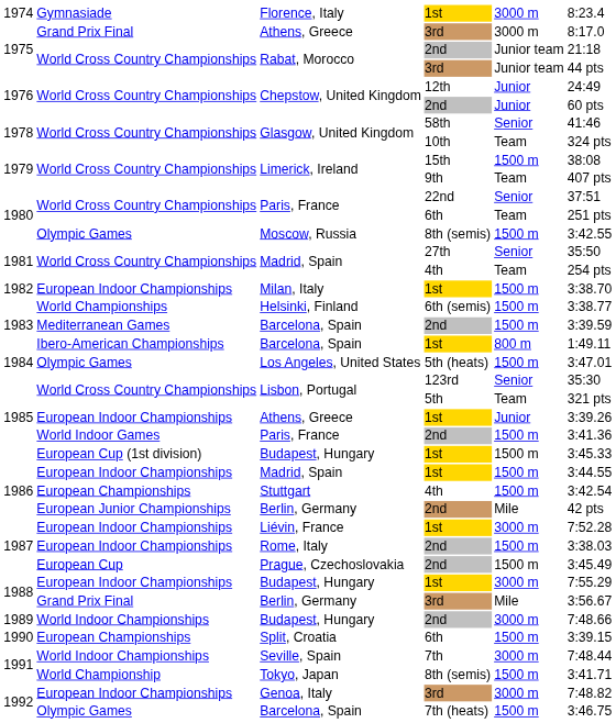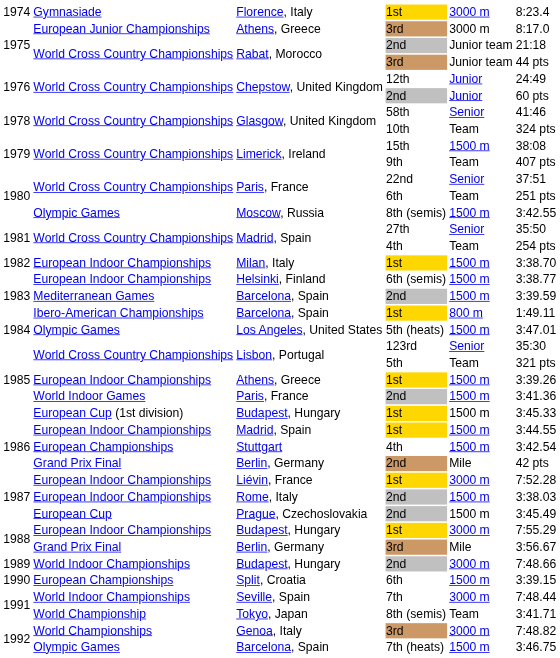 <table>
 <tr>
 <td>1974</td>
 <td><a href='#'>Gymnasiade</a></td>
 <td><a href='#'>Florence</a>, Italy</td>
 <td bgcolor=gold>1st</td>
 <td><a href='#'>3000 m</a></td>
 <td>8:23.4</td>
 </tr>
 <tr>
 <td rowspan=3>1975</td>
-<td><a href='#'>Grand Prix Final</a></td>
+<td><a href='#'>European Junior Championships</a></td>
 <td><a href='#'>Athens</a>, Greece</td>
 <td bgcolor=cc9966>3rd</td>
 <td>3000 m</td>
 <td>8:17.0</td>
 </tr>
 <tr>
 <td rowspan=2><a href='#'>World Cross Country Championships</a></td>
 <td rowspan=2><a href='#'>Rabat</a>, Morocco</td>
 <td bgcolor=silver>2nd</td>
 <td>Junior team</td>
 <td>21:18</td>
 </tr>
 <tr>
 <td bgcolor=cc9966>3rd</td>
 <td>Junior team</td>
 <td>44 pts</td>
 </tr>
 <tr>
 <td rowspan=2>1976</td>
 <td rowspan=2><a href='#'>World Cross Country Championships</a></td>
 <td rowspan=2><a href='#'>Chepstow</a>, United Kingdom</td>
 <td>12th</td>
 <td><a href='#'>Junior</a></td>
 <td>24:49</td>
 </tr>
 <tr>
 <td bgcolor=silver>2nd</td>
 <td><a href='#'>Junior</a></td>
 <td>60 pts</td>
 </tr>
 <tr>
 <td rowspan=2>1978</td>
 <td rowspan=2><a href='#'>World Cross Country Championships</a></td>
 <td rowspan=2><a href='#'>Glasgow</a>, United Kingdom</td>
 <td>58th</td>
 <td><a href='#'>Senior</a></td>
 <td>41:46</td>
 </tr>
 <tr>
 <td>10th</td>
 <td>Team</td>
 <td>324 pts</td>
 </tr>
 <tr>
 <td rowspan=2>1979</td>
 <td rowspan=2><a href='#'>World Cross Country Championships</a></td>
 <td rowspan=2><a href='#'>Limerick</a>, Ireland</td>
 <td>15th</td>
 <td><a href='#'>1500 m</a></td>
 <td>38:08</td>
 </tr>
 <tr>
 <td>9th</td>
 <td>Team</td>
 <td>407 pts</td>
 </tr>
 <tr>
 <td rowspan=3>1980</td>
 <td rowspan=2><a href='#'>World Cross Country Championships</a></td>
 <td rowspan=2><a href='#'>Paris</a>, France</td>
 <td>22nd</td>
 <td><a href='#'>Senior</a></td>
 <td>37:51</td>
 </tr>
 <tr>
 <td>6th</td>
 <td>Team</td>
 <td>251 pts</td>
 </tr>
 <tr>
 <td><a href='#'>Olympic Games</a></td>
 <td><a href='#'>Moscow</a>, Russia</td>
 <td>8th (semis)</td>
 <td><a href='#'>1500 m</a></td>
 <td>3:42.55</td>
 </tr>
 <tr>
 <td rowspan=2>1981</td>
 <td rowspan=2><a href='#'>World Cross Country Championships</a></td>
 <td rowspan=2><a href='#'>Madrid</a>, Spain</td>
 <td>27th</td>
 <td><a href='#'>Senior</a></td>
 <td>35:50</td>
 </tr>
 <tr>
 <td>4th</td>
 <td>Team</td>
 <td>254 pts</td>
 </tr>
 <tr>
 <td>1982</td>
 <td><a href='#'>European Indoor Championships</a></td>
 <td><a href='#'>Milan</a>, Italy</td>
 <td bgcolor="gold">1st</td>
 <td><a href='#'>1500 m</a></td>
 <td>3:38.70</td>
 </tr>
 <tr>
 <td rowspan=3>1983</td>
-<td><a href='#'>World Championships</a></td>
+<td><a href='#'>European Indoor Championships</a></td>
 <td><a href='#'>Helsinki</a>, Finland</td>
 <td>6th (semis)</td>
 <td><a href='#'>1500 m</a></td>
 <td>3:38.77</td>
 </tr>
 <tr>
 <td><a href='#'>Mediterranean Games</a></td>
 <td><a href='#'>Barcelona</a>, Spain</td>
 <td bgcolor="silver">2nd</td>
 <td><a href='#'>1500 m</a></td>
 <td>3:39.59</td>
 </tr>
 <tr>
 <td><a href='#'>Ibero-American Championships</a></td>
 <td><a href='#'>Barcelona</a>, Spain</td>
 <td bgcolor="gold">1st</td>
 <td><a href='#'>800 m</a></td>
 <td>1:49.11</td>
 </tr>
 <tr>
 <td>1984</td>
 <td><a href='#'>Olympic Games</a></td>
 <td><a href='#'>Los Angeles</a>, United States</td>
 <td>5th (heats)</td>
 <td><a href='#'>1500 m</a></td>
 <td>3:47.01</td>
 </tr>
 <tr>
 <td rowspan=5>1985</td>
 <td rowspan=2><a href='#'>World Cross Country Championships</a></td>
 <td rowspan=2><a href='#'>Lisbon</a>, Portugal</td>
 <td>123rd</td>
 <td><a href='#'>Senior</a></td>
 <td>35:30</td>
 </tr>
 <tr>
 <td>5th</td>
 <td>Team</td>
 <td>321 pts</td>
 </tr>
 <tr>
 <td><a href='#'>European Indoor Championships</a></td>
 <td><a href='#'>Athens</a>, Greece</td>
 <td bgcolor="gold">1st</td>
-<td><a href='#'>Junior</a></td>
+<td><a href='#'>1500 m</a></td>
 <td>3:39.26</td>
 </tr>
 <tr>
 <td><a href='#'>World Indoor Games</a></td>
 <td><a href='#'>Paris</a>, France</td>
 <td bgcolor="silver">2nd</td>
 <td><a href='#'>1500 m</a></td>
 <td>3:41.36</td>
 </tr>
 <tr>
 <td><a href='#'>European Cup</a> (1st division)</td>
 <td><a href='#'>Budapest</a>, Hungary</td>
 <td bgcolor="gold">1st</td>
 <td>1500 m</td>
 <td>3:45.33</td>
 </tr>
 <tr>
 <td rowspan=3>1986</td>
 <td><a href='#'>European Indoor Championships</a></td>
 <td><a href='#'>Madrid</a>, Spain</td>
 <td bgcolor="gold">1st</td>
 <td><a href='#'>1500 m</a></td>
 <td>3:44.55</td>
 </tr>
 <tr>
 <td><a href='#'>European Championships</a></td>
 <td><a href='#'>Stuttgart</a></td>
 <td>4th</td>
 <td><a href='#'>1500 m</a></td>
 <td>3:42.54</td>
 </tr>
 <tr>
-<td><a href='#'>European Junior Championships</a></td>
+<td><a href='#'>Grand Prix Final</a></td>
 <td><a href='#'>Berlin</a>, Germany</td>
 <td bgcolor="cc9966">2nd</td>
 <td>Mile</td>
 <td>42 pts</td>
 </tr>
 <tr>
 <td rowspan=3>1987</td>
 <td><a href='#'>European Indoor Championships</a></td>
 <td><a href='#'>Liévin</a>, France</td>
 <td bgcolor="gold">1st</td>
 <td><a href='#'>3000 m</a></td>
 <td>7:52.28</td>
 </tr>
 <tr>
 <td><a href='#'>European Indoor Championships</a></td>
 <td><a href='#'>Rome</a>, Italy</td>
 <td bgcolor="silver">2nd</td>
 <td><a href='#'>1500 m</a></td>
 <td>3:38.03</td>
 </tr>
 <tr>
 <td><a href='#'>European Cup</a></td>
 <td><a href='#'>Prague</a>, Czechoslovakia</td>
 <td bgcolor="silver">2nd</td>
 <td>1500 m</td>
 <td>3:45.49</td>
 </tr>
 <tr>
 <td rowspan=2>1988</td>
 <td><a href='#'>European Indoor Championships</a></td>
 <td><a href='#'>Budapest</a>, Hungary</td>
 <td bgcolor="gold">1st</td>
 <td><a href='#'>3000 m</a></td>
 <td>7:55.29</td>
 </tr>
 <tr>
 <td><a href='#'>Grand Prix Final</a></td>
 <td><a href='#'>Berlin</a>, Germany</td>
 <td bgcolor="cc9966">3rd</td>
 <td>Mile</td>
 <td>3:56.67</td>
 </tr>
 <tr>
 <td>1989</td>
 <td><a href='#'>World Indoor Championships</a></td>
 <td><a href='#'>Budapest</a>, Hungary</td>
 <td bgcolor="silver">2nd</td>
 <td><a href='#'>3000 m</a></td>
 <td>7:48.66</td>
 </tr>
 <tr>
 <td>1990</td>
 <td><a href='#'>European Championships</a></td>
 <td><a href='#'>Split</a>, Croatia</td>
 <td>6th</td>
 <td><a href='#'>1500 m</a></td>
 <td>3:39.15</td>
 </tr>
 <tr>
 <td rowspan=2>1991</td>
 <td><a href='#'>World Indoor Championships</a></td>
 <td><a href='#'>Seville</a>, Spain</td>
 <td>7th</td>
 <td><a href='#'>3000 m</a></td>
 <td>7:48.44</td>
 </tr>
 <tr>
 <td><a href='#'>World Championship</a></td>
 <td><a href='#'>Tokyo</a>, Japan</td>
 <td>8th (semis)</td>
-<td><a href='#'>1500 m</a></td>
+<td>Team</td>
 <td>3:41.71</td>
 </tr>
 <tr>
 <td rowspan=2>1992</td>
-<td><a href='#'>European Indoor Championships</a></td>
+<td><a href='#'>World Championships</a></td>
 <td><a href='#'>Genoa</a>, Italy</td>
 <td bgcolor="cc9966">3rd</td>
 <td><a href='#'>3000 m</a></td>
 <td>7:48.82</td>
 </tr>
 <tr>
 <td><a href='#'>Olympic Games</a></td>
 <td><a href='#'>Barcelona</a>, Spain</td>
 <td>7th (heats)</td>
 <td><a href='#'>1500 m</a></td>
 <td>3:46.75</td>
 </tr>
 </table>
